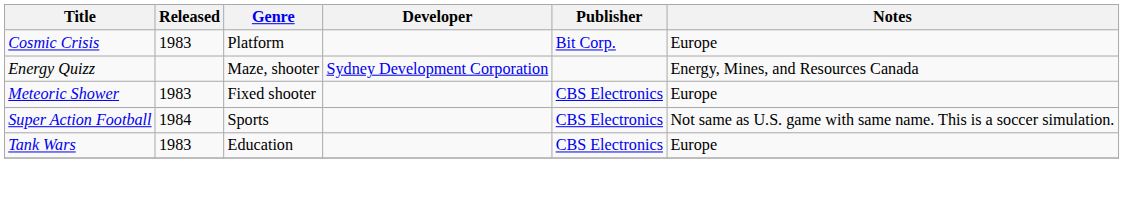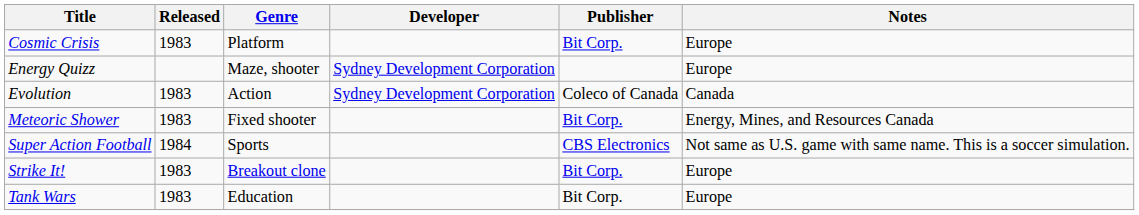 <table class="wikitable sortable plainrowheaders" style="text-align:left;">
 <tr>
 <th>Title</th>
 <th>Released</th>
 <th><a href='#'>Genre</a></th>
 <th>Developer</th>
 <th>Publisher</th>
 <th>Notes</th>
 </tr>
 <tr>
 <td><em><a href='#'>Cosmic Crisis</a></em></td>
 <td>1983</td>
 <td>Platform</td>
 <td></td>
 <td><a href='#'>Bit Corp.</a></td>
 <td>Europe</td>
 </tr>
 <tr>
 <td><em>Energy Quizz</em></td>
 <td></td>
 <td>Maze, shooter</td>
 <td><a href='#'>Sydney Development Corporation</a></td>
 <td></td>
-<td>Energy, Mines, and Resources Canada</td>
+<td>Europe</td>
+</tr>
+<tr>
+<td><em>Evolution</em></td>
+<td>1983</td>
+<td>Action</td>
+<td><a href='#'>Sydney Development Corporation</a></td>
+<td>Coleco of Canada</td>
+<td>Canada</td>
 </tr>
 <tr>
 <td><em><a href='#'>Meteoric Shower</a></em></td>
 <td>1983</td>
 <td>Fixed shooter</td>
 <td></td>
-<td><a href='#'>CBS Electronics</a></td>
-<td>Europe</td>
+<td><a href='#'>Bit Corp.</a></td>
+<td>Energy, Mines, and Resources Canada</td>
 </tr>
 <tr>
 <td><em><a href='#'>Super Action Football</a></em></td>
 <td>1984</td>
 <td>Sports</td>
 <td></td>
 <td><a href='#'>CBS Electronics</a></td>
 <td>Not same as U.S. game with same name. This is a soccer simulation.</td>
 </tr>
 <tr>
+<td><em><a href='#'>Strike It!</a></em></td>
+<td>1983</td>
+<td><a href='#'>Breakout clone</a></td>
+<td></td>
+<td><a href='#'>Bit Corp.</a></td>
+<td>Europe</td>
+</tr>
+<tr>
 <td><em><a href='#'>Tank Wars</a></em></td>
 <td>1983</td>
 <td>Education</td>
 <td></td>
-<td><a href='#'>CBS Electronics</a></td>
+<td>Bit Corp.</td>
 <td>Europe</td>
 </tr>
 <tr>
 </tr>
 </table>
